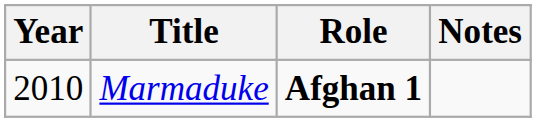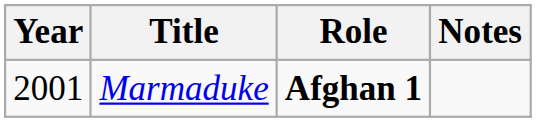 <table class="wikitable sortable">
 <tr>
 <th>Year</th>
 <th>Title</th>
 <th>Role</th>
 <th class="unsortable">Notes</th>
 </tr>
 <tr>
-<td>2010</td>
+<td>2001</td>
 <td><em><a href='#'>Marmaduke</a></em></td>
 <td><strong>Afghan 1</strong></td>
 <td></td>
 </tr>
 </table>
